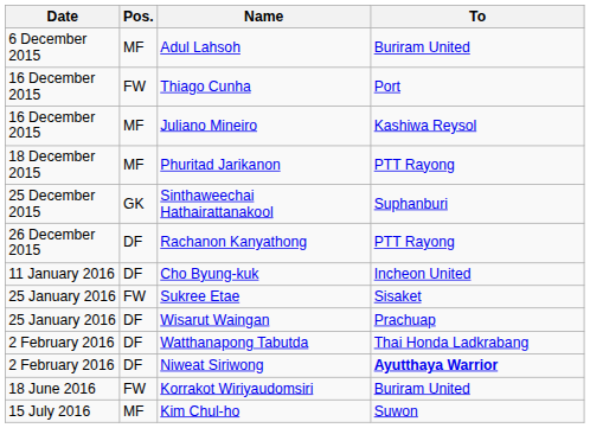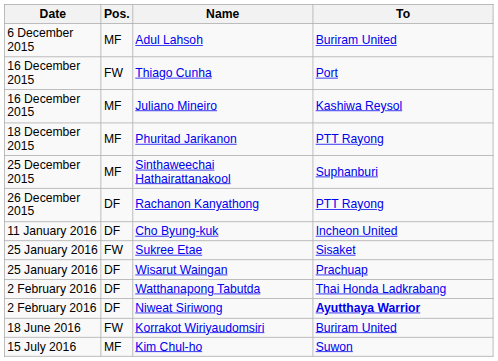 <table class="wikitable">
 <tr>
 <th width="120">Date</th>
 <th>Pos.</th>
 <th width="230">Name</th>
 <th width="230">To</th>
 </tr>
 <tr>
 <td>6 December 2015</td>
 <td>MF</td>
 <td> <a href='#'>Adul Lahsoh</a></td>
 <td> <a href='#'>Buriram United</a></td>
 </tr>
 <tr>
 <td>16 December 2015</td>
 <td>FW</td>
 <td> <a href='#'>Thiago Cunha</a></td>
 <td> <a href='#'>Port</a></td>
 </tr>
 <tr>
 <td>16 December 2015</td>
 <td>MF</td>
 <td> <a href='#'>Juliano Mineiro</a></td>
 <td> <a href='#'>Kashiwa Reysol</a></td>
 </tr>
 <tr>
 <td>18 December 2015</td>
 <td>MF</td>
 <td> <a href='#'>Phuritad Jarikanon</a></td>
 <td> <a href='#'>PTT Rayong</a></td>
 </tr>
 <tr>
 <td>25 December 2015</td>
-<td>GK</td>
+<td>MF</td>
 <td> <a href='#'>Sinthaweechai Hathairattanakool</a></td>
 <td> <a href='#'>Suphanburi</a></td>
 </tr>
 <tr>
 <td>26 December 2015</td>
 <td>DF</td>
 <td> <a href='#'>Rachanon Kanyathong</a></td>
 <td> <a href='#'>PTT Rayong</a></td>
 </tr>
 <tr>
 <td>11 January 2016</td>
 <td>DF</td>
 <td> <a href='#'>Cho Byung-kuk</a></td>
 <td> <a href='#'>Incheon United</a></td>
 </tr>
 <tr>
 <td>25 January 2016</td>
 <td>FW</td>
 <td> <a href='#'>Sukree Etae</a></td>
 <td> <a href='#'>Sisaket</a></td>
 </tr>
 <tr>
 <td>25 January 2016</td>
 <td>DF</td>
 <td> <a href='#'>Wisarut Waingan</a></td>
 <td> <a href='#'>Prachuap</a></td>
 </tr>
 <tr>
 <td>2 February 2016</td>
 <td>DF</td>
 <td> <a href='#'>Watthanapong Tabutda</a></td>
 <td> <a href='#'>Thai Honda Ladkrabang</a></td>
 </tr>
 <tr>
 <td>2 February 2016</td>
 <td>DF</td>
 <td> <a href='#'>Niweat Siriwong</a></td>
 <td><strong> <a href='#'>Ayutthaya Warrior</a></strong></td>
 </tr>
 <tr>
 <td>18 June 2016</td>
 <td>FW</td>
 <td> <a href='#'>Korrakot Wiriyaudomsiri</a></td>
 <td> <a href='#'>Buriram United</a></td>
 </tr>
 <tr>
 <td>15 July 2016</td>
 <td>MF</td>
 <td> <a href='#'>Kim Chul-ho</a></td>
 <td> <a href='#'>Suwon</a></td>
 </tr>
 </table>
